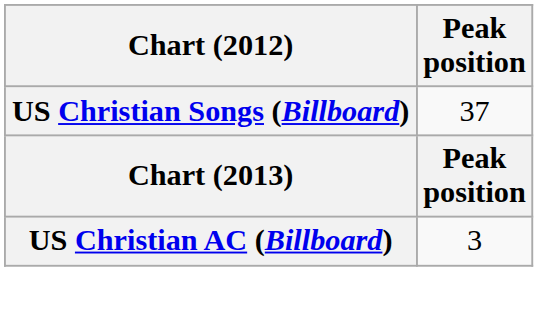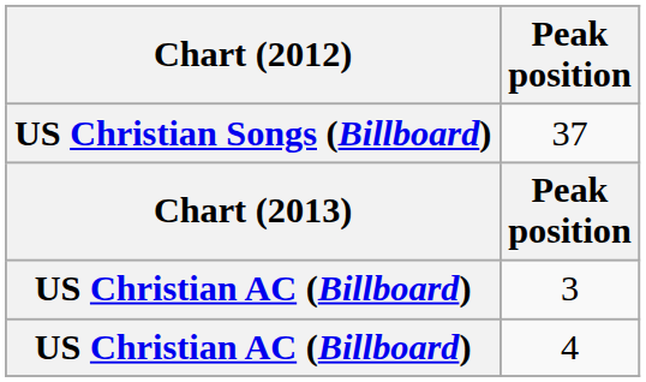 <table class="wikitable sortable plainrowheaders" style="text-align:center">
 <tr>
 <th scope="col">Chart (2012)</th>
 <th scope="col">Peak<br>position</th>
 </tr>
 <tr>
 <th scope="row">US <a href='#'>Christian Songs</a> (<em><a href='#'>Billboard</a></em>)</th>
 <td>37</td>
 </tr>
 <tr>
 <th scope="col">Chart (2013)</th>
 <th scope="col">Peak<br>position</th>
 </tr>
 <tr>
 <th scope="row">US <a href='#'>Christian AC</a> (<em><a href='#'>Billboard</a></em>)</th>
 <td>3</td>
 </tr>
+<tr>
+<th scope="row">US <a href='#'>Christian AC</a> (<em><a href='#'>Billboard</a></em>)</th>
+<td>4</td>
+</tr>
 </table>
